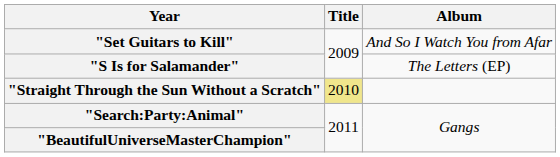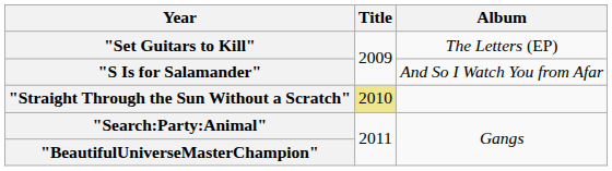 <table class="wikitable plainrowheaders" style="text-align:center">
 <tr>
 <th scope="col">Year</th>
 <th scope="col">Title</th>
 <th scope="col">Album</th>
 </tr>
 <tr>
 <th scope="row">"Set Guitars to Kill"</th>
 <td rowspan="2">2009</td>
-<td><em>And So I Watch You from Afar</em></td>
+<td><em>The Letters</em> (EP)</td>
 </tr>
 <tr>
 <th scope="row">"S Is for Salamander"</th>
-<td><em>The Letters</em> (EP)</td>
+<td><em>And So I Watch You from Afar</em></td>
 </tr>
 <tr>
 <th scope="row">"Straight Through the Sun Without a Scratch"</th>
 <td style="background: khaki;">2010</td>
 <td></td>
 </tr>
 <tr>
 <th scope="row">"Search:Party:Animal"</th>
 <td rowspan="2">2011</td>
 <td rowspan="2"><em>Gangs</em></td>
 </tr>
 <tr>
 <th scope="row">"BeautifulUniverseMasterChampion"</th>
 </tr>
 </table>
